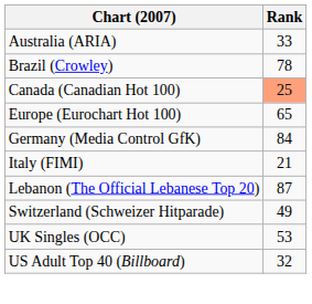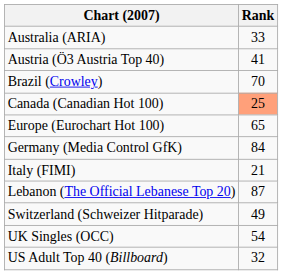 <table class="wikitable sortable">
 <tr>
 <th>Chart (2007)</th>
 <th>Rank</th>
 </tr>
 <tr>
 <td>Australia (ARIA)</td>
 <td style="text-align:center;">33</td>
 </tr>
 <tr>
+<td>Austria (Ö3 Austria Top 40)</td>
+<td style="text-align:center;">41</td>
+</tr>
+<tr>
 <td>Brazil (<a href='#'>Crowley</a>)</td>
-<td style="text-align:center;">78</td>
+<td style="text-align:center;">70</td>
 </tr>
 <tr>
 <td>Canada (Canadian Hot 100)</td>
 <td style="background: lightsalmon; text-align:center;">25</td>
 </tr>
 <tr>
 <td>Europe (Eurochart Hot 100)</td>
 <td style="text-align:center;">65</td>
 </tr>
 <tr>
 <td>Germany (Media Control GfK)</td>
 <td style="text-align:center;">84</td>
 </tr>
 <tr>
 <td>Italy (FIMI)</td>
 <td style="text-align:center;">21</td>
 </tr>
 <tr>
 <td>Lebanon (<a href='#'>The Official Lebanese Top 20</a>)</td>
 <td style="text-align:center;">87</td>
 </tr>
 <tr>
 <td>Switzerland (Schweizer Hitparade)</td>
 <td style="text-align:center;">49</td>
 </tr>
 <tr>
 <td>UK Singles (OCC)</td>
-<td style="text-align:center;">53</td>
+<td style="text-align:center;">54</td>
 </tr>
 <tr>
 <td>US Adult Top 40 (<em>Billboard</em>)</td>
 <td style="text-align:center;">32</td>
 </tr>
 </table>
